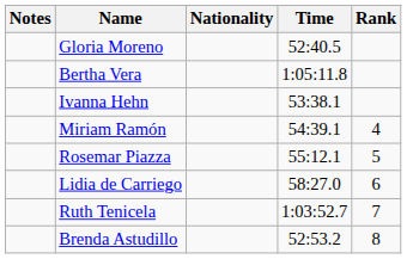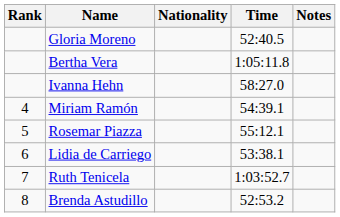 <table class="wikitable sortable" style="text-align:center">
 <tr>
-<th>Notes</th>
+<th>Rank</th>
 <th>Name</th>
 <th>Nationality</th>
 <th>Time</th>
-<th>Rank</th>
+<th>Notes</th>
 </tr>
 <tr>
 <td></td>
 <td align=left><a href='#'>Gloria Moreno</a></td>
 <td align=left></td>
 <td>52:40.5</td>
 <td></td>
 </tr>
 <tr>
 <td></td>
 <td align=left><a href='#'>Bertha Vera</a></td>
 <td align=left></td>
 <td>1:05:11.8</td>
 <td></td>
 </tr>
 <tr>
 <td></td>
 <td align=left><a href='#'>Ivanna Hehn</a></td>
 <td align=left></td>
+<td>58:27.0</td>
+<td></td>
+</tr>
+<tr>
+<td>4</td>
+<td align=left><a href='#'>Miriam Ramón</a></td>
+<td align=left></td>
+<td>54:39.1</td>
+<td></td>
+</tr>
+<tr>
+<td>5</td>
+<td align=left><a href='#'>Rosemar Piazza</a></td>
+<td align=left></td>
+<td>55:12.1</td>
+<td></td>
+</tr>
+<tr>
+<td>6</td>
+<td align=left><a href='#'>Lidia de Carriego</a></td>
+<td align=left></td>
 <td>53:38.1</td>
 <td></td>
 </tr>
 <tr>
-<td></td>
-<td align=left><a href='#'>Miriam Ramón</a></td>
-<td align=left></td>
-<td>54:39.1</td>
-<td>4</td>
-</tr>
-<tr>
-<td></td>
-<td align=left><a href='#'>Rosemar Piazza</a></td>
-<td align=left></td>
-<td>55:12.1</td>
-<td>5</td>
-</tr>
-<tr>
-<td></td>
-<td align=left><a href='#'>Lidia de Carriego</a></td>
-<td align=left></td>
-<td>58:27.0</td>
-<td>6</td>
-</tr>
-<tr>
-<td></td>
+<td>7</td>
 <td align=left><a href='#'>Ruth Tenicela</a></td>
 <td align=left></td>
 <td>1:03:52.7</td>
-<td>7</td>
+<td></td>
 </tr>
 <tr>
-<td></td>
+<td>8</td>
 <td align=left><a href='#'>Brenda Astudillo</a></td>
 <td align=left></td>
 <td>52:53.2</td>
-<td>8</td>
+<td></td>
 </tr>
 </table>
